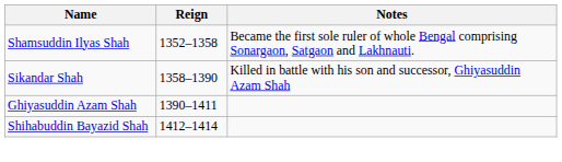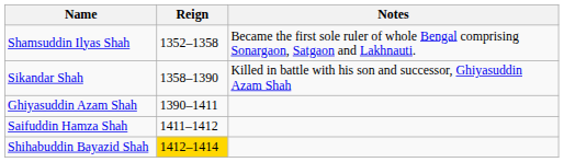 <table class="wikitable">
 <tr>
 <th width="180">Name</th>
 <th width="80">Reign</th>
 <th width="400">Notes</th>
 </tr>
 <tr>
 <td><a href='#'>Shamsuddin Ilyas Shah</a></td>
 <td>1352–1358</td>
 <td>Became the first sole ruler of whole <a href='#'>Bengal</a> comprising <a href='#'>Sonargaon</a>, <a href='#'>Satgaon</a> and <a href='#'>Lakhnauti</a>.</td>
 </tr>
 <tr>
 <td><a href='#'>Sikandar Shah</a></td>
 <td>1358–1390</td>
 <td>Killed in battle with his son and successor, <a href='#'>Ghiyasuddin Azam Shah</a></td>
 </tr>
 <tr>
 <td><a href='#'>Ghiyasuddin Azam Shah</a></td>
 <td>1390–1411</td>
 <td></td>
 </tr>
 <tr>
+<td><a href='#'>Saifuddin Hamza Shah</a></td>
+<td>1411–1412</td>
+<td></td>
+</tr>
+<tr>
 <td><a href='#'>Shihabuddin Bayazid Shah</a></td>
-<td>1412–1414</td>
+<td style="background: gold;">1412–1414</td>
 <td></td>
 </tr>
 </table>
